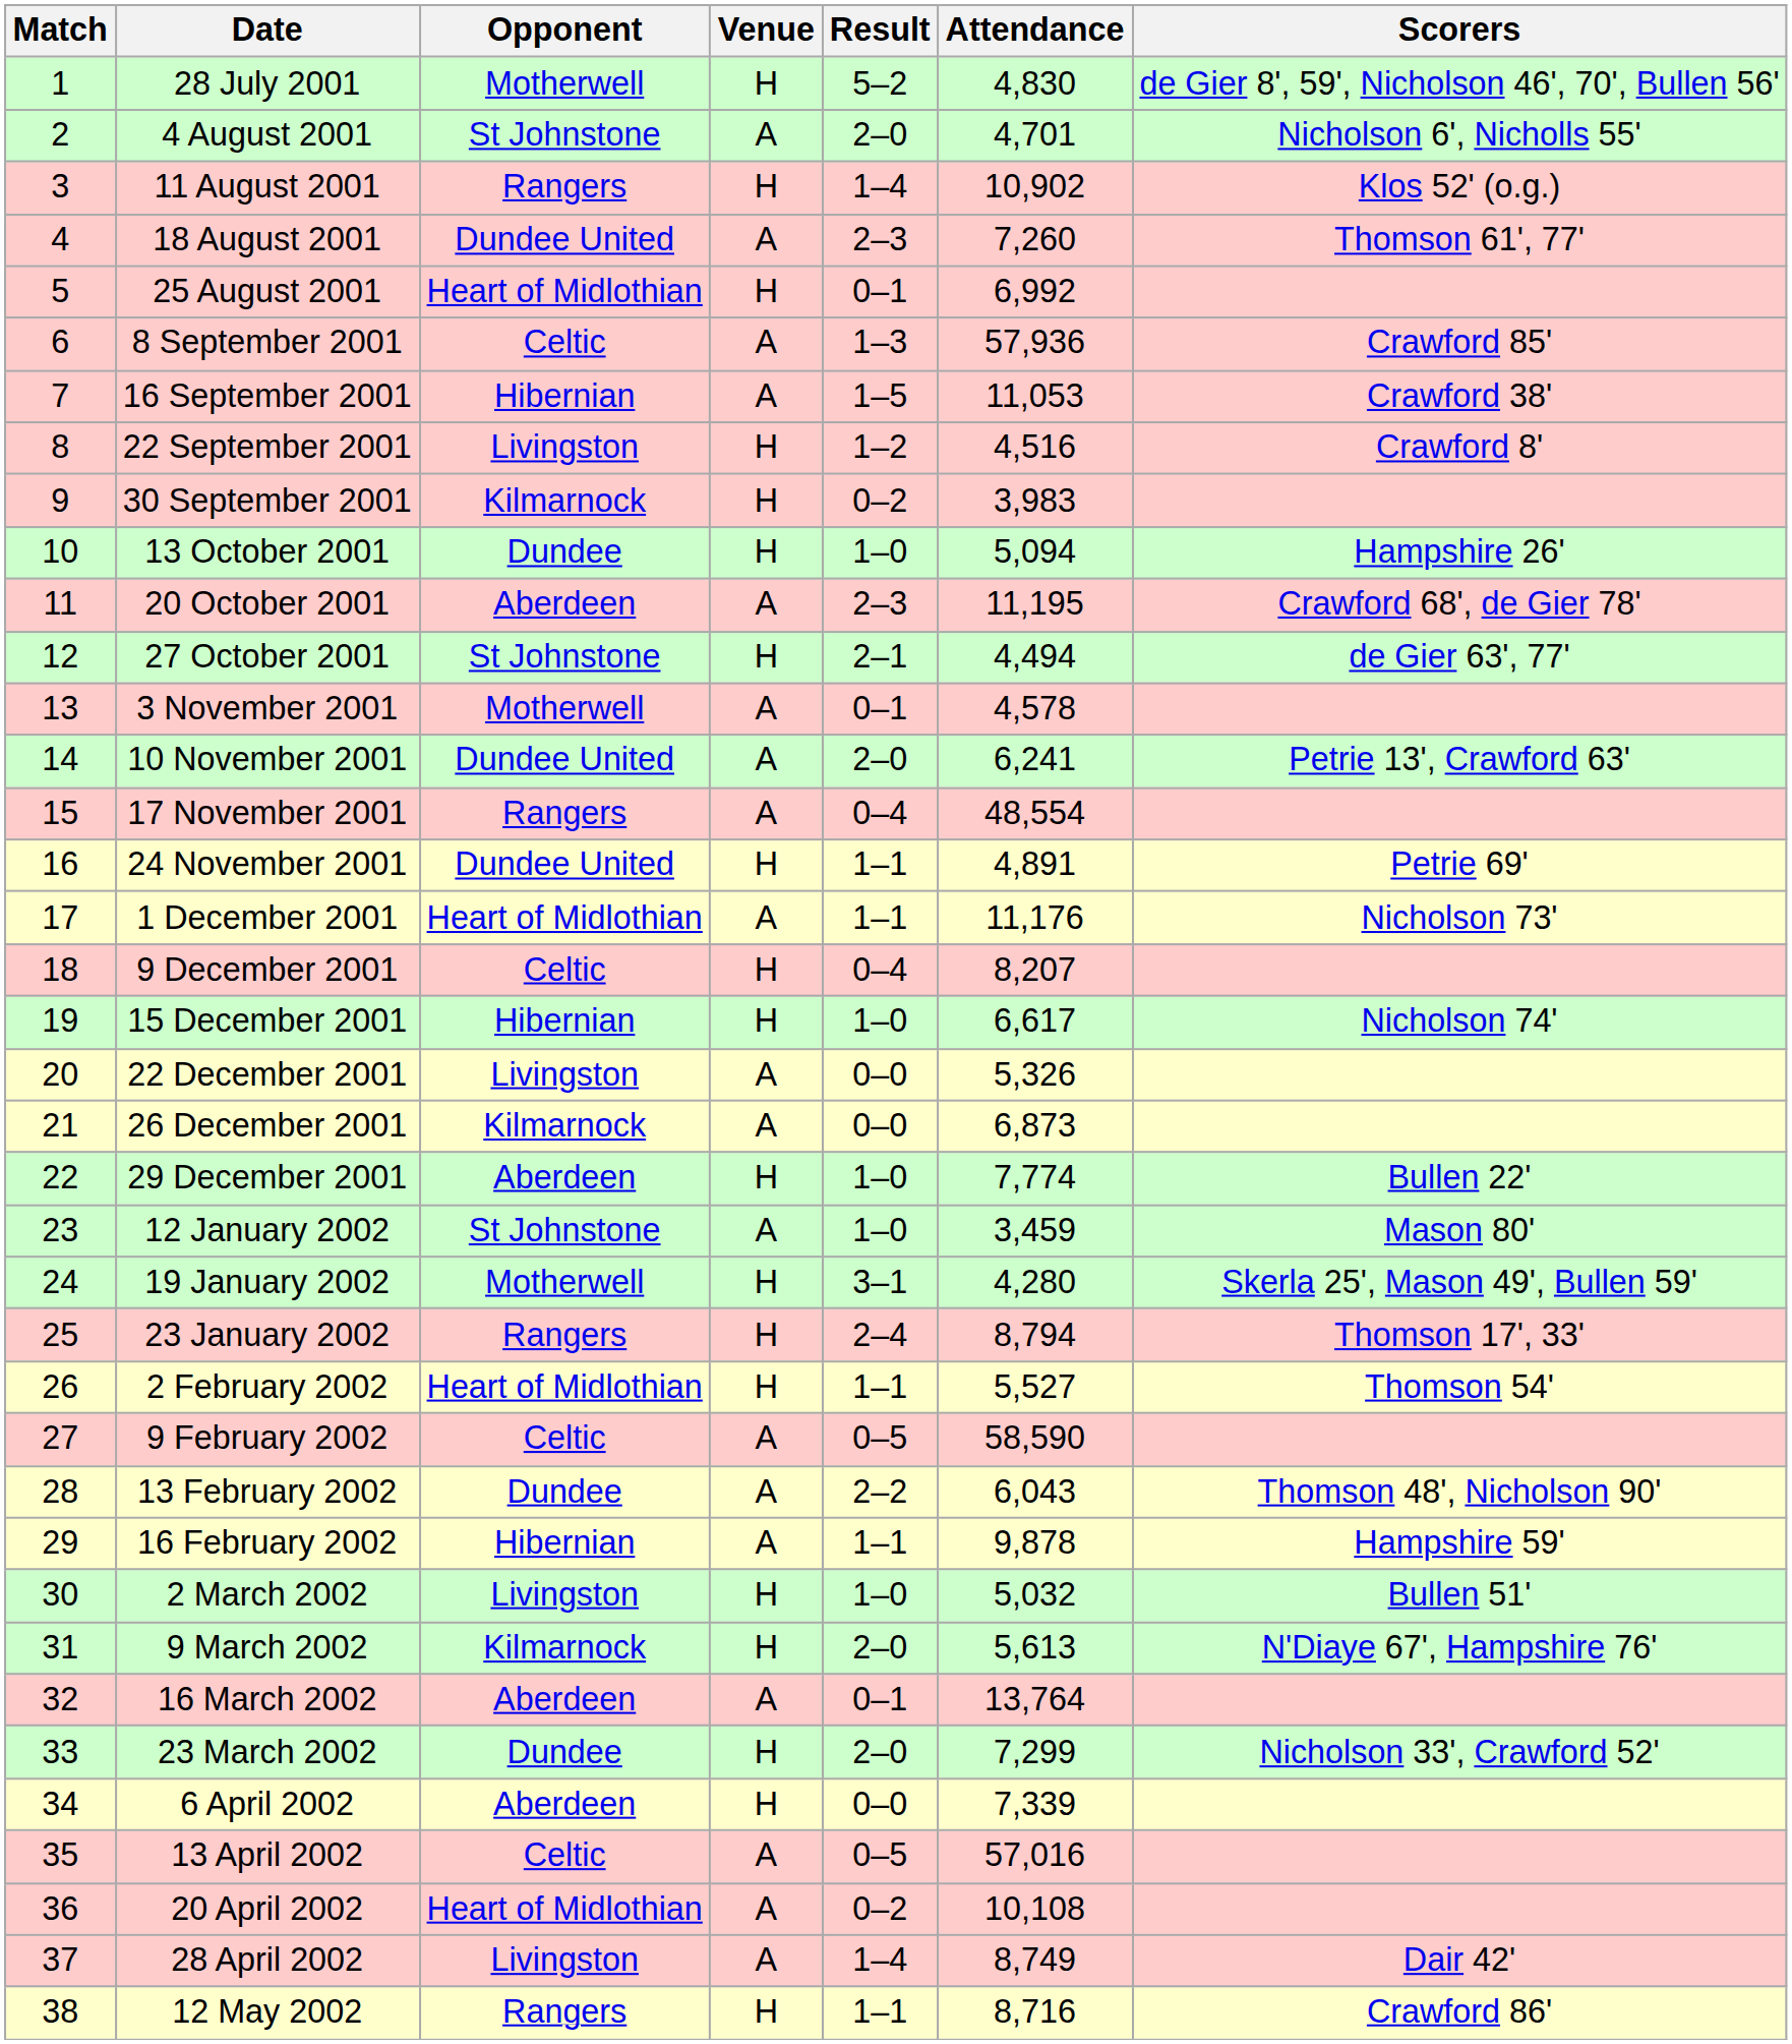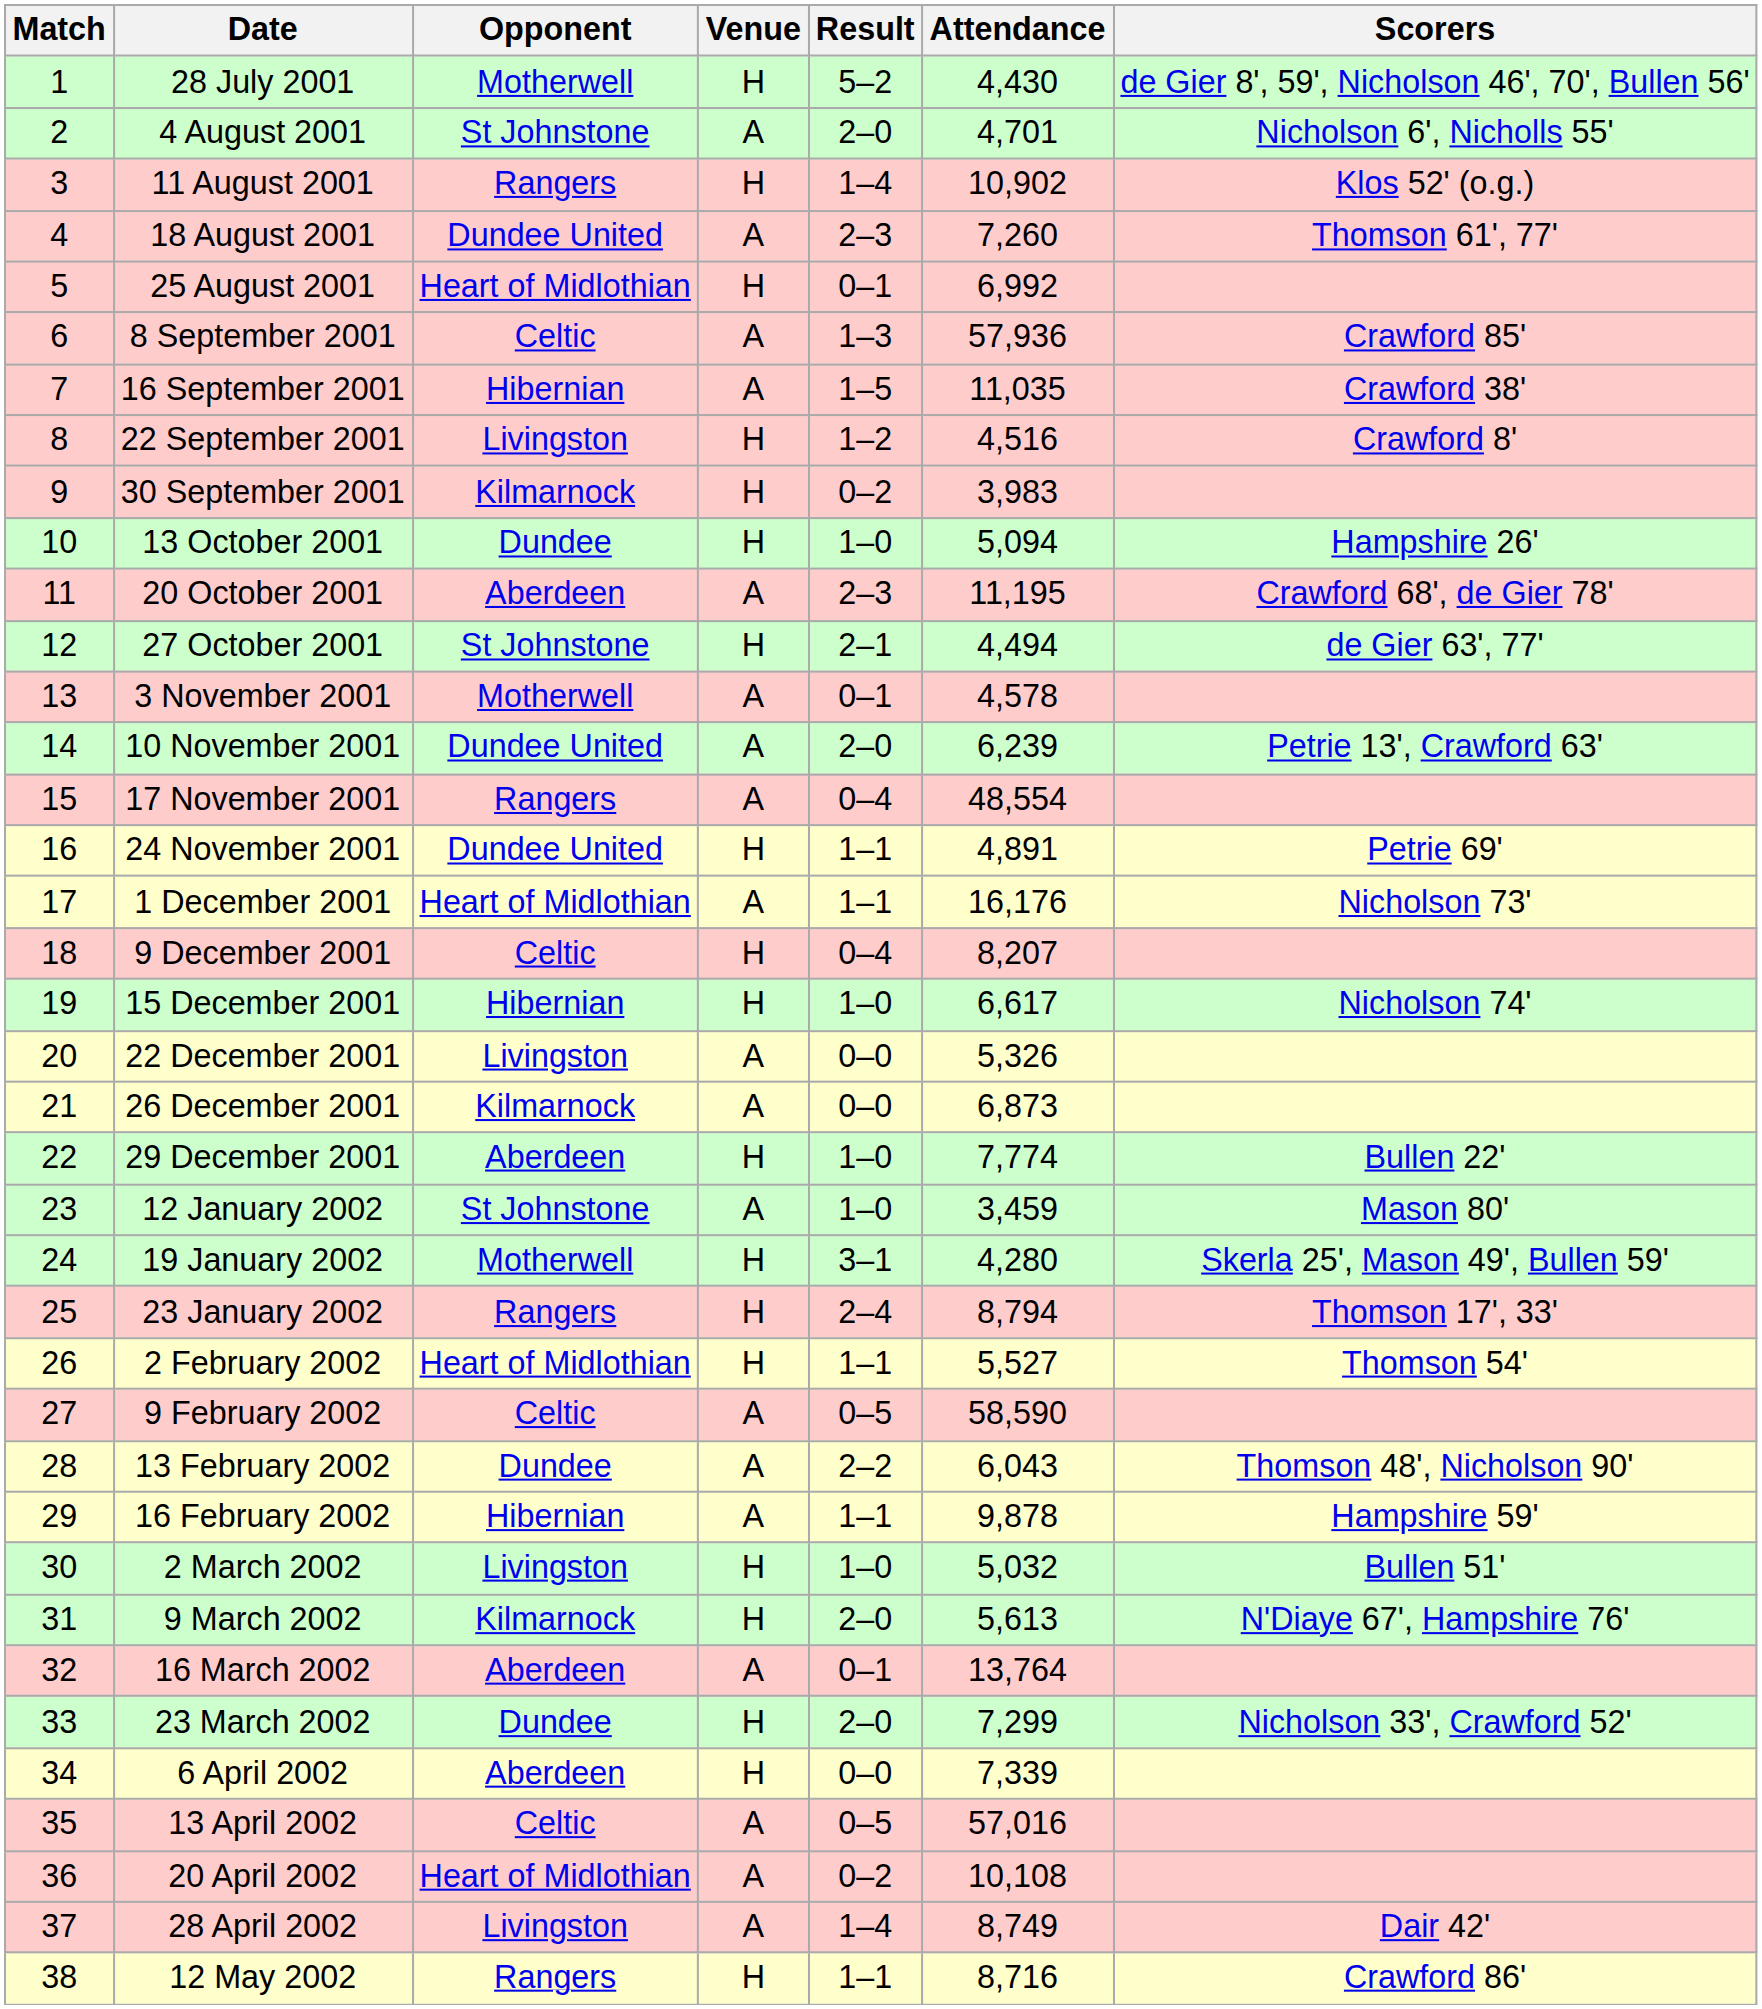 <table class="wikitable" style="font-size:100%; text-align:center">
 <tr>
 <th>Match</th>
 <th>Date</th>
 <th>Opponent</th>
 <th>Venue</th>
 <th>Result</th>
 <th>Attendance</th>
 <th>Scorers</th>
 </tr>
 <tr style="background: #CCFFCC;">
 <td>1</td>
 <td>28 July 2001</td>
 <td><a href='#'>Motherwell</a></td>
 <td>H</td>
 <td>5–2</td>
-<td>4,830</td>
+<td>4,430</td>
 <td><a href='#'>de Gier</a> 8', 59', <a href='#'>Nicholson</a> 46', 70', <a href='#'>Bullen</a> 56'</td>
 </tr>
 <tr style="background: #CCFFCC;">
 <td>2</td>
 <td>4 August 2001</td>
 <td><a href='#'>St Johnstone</a></td>
 <td>A</td>
 <td>2–0</td>
 <td>4,701</td>
 <td><a href='#'>Nicholson</a> 6', <a href='#'>Nicholls</a> 55'</td>
 </tr>
 <tr style="background: #FFCCCC;">
 <td>3</td>
 <td>11 August 2001</td>
 <td><a href='#'>Rangers</a></td>
 <td>H</td>
 <td>1–4</td>
 <td>10,902</td>
 <td><a href='#'>Klos</a> 52' (o.g.)</td>
 </tr>
 <tr style="background: #FFCCCC;">
 <td>4</td>
 <td>18 August 2001</td>
 <td><a href='#'>Dundee United</a></td>
 <td>A</td>
 <td>2–3</td>
 <td>7,260</td>
 <td><a href='#'>Thomson</a> 61', 77'</td>
 </tr>
 <tr style="background: #FFCCCC;">
 <td>5</td>
 <td>25 August 2001</td>
 <td><a href='#'>Heart of Midlothian</a></td>
 <td>H</td>
 <td>0–1</td>
 <td>6,992</td>
 <td></td>
 </tr>
 <tr style="background: #FFCCCC;">
 <td>6</td>
 <td>8 September 2001</td>
 <td><a href='#'>Celtic</a></td>
 <td>A</td>
 <td>1–3</td>
 <td>57,936</td>
 <td><a href='#'>Crawford</a> 85'</td>
 </tr>
 <tr style="background: #FFCCCC;">
 <td>7</td>
 <td>16 September 2001</td>
 <td><a href='#'>Hibernian</a></td>
 <td>A</td>
 <td>1–5</td>
-<td>11,053</td>
+<td>11,035</td>
 <td><a href='#'>Crawford</a> 38'</td>
 </tr>
 <tr style="background: #FFCCCC;">
 <td>8</td>
 <td>22 September 2001</td>
 <td><a href='#'>Livingston</a></td>
 <td>H</td>
 <td>1–2</td>
 <td>4,516</td>
 <td><a href='#'>Crawford</a> 8'</td>
 </tr>
 <tr style="background: #FFCCCC;">
 <td>9</td>
 <td>30 September 2001</td>
 <td><a href='#'>Kilmarnock</a></td>
 <td>H</td>
 <td>0–2</td>
 <td>3,983</td>
 <td></td>
 </tr>
 <tr style="background: #CCFFCC;">
 <td>10</td>
 <td>13 October 2001</td>
 <td><a href='#'>Dundee</a></td>
 <td>H</td>
 <td>1–0</td>
 <td>5,094</td>
 <td><a href='#'>Hampshire</a> 26'</td>
 </tr>
 <tr style="background: #FFCCCC;">
 <td>11</td>
 <td>20 October 2001</td>
 <td><a href='#'>Aberdeen</a></td>
 <td>A</td>
 <td>2–3</td>
 <td>11,195</td>
 <td><a href='#'>Crawford</a> 68', <a href='#'>de Gier</a> 78'</td>
 </tr>
 <tr style="background: #CCFFCC;">
 <td>12</td>
 <td>27 October 2001</td>
 <td><a href='#'>St Johnstone</a></td>
 <td>H</td>
 <td>2–1</td>
 <td>4,494</td>
 <td><a href='#'>de Gier</a> 63', 77'</td>
 </tr>
 <tr style="background: #FFCCCC;">
 <td>13</td>
 <td>3 November 2001</td>
 <td><a href='#'>Motherwell</a></td>
 <td>A</td>
 <td>0–1</td>
 <td>4,578</td>
 <td></td>
 </tr>
 <tr style="background: #CCFFCC;">
 <td>14</td>
 <td>10 November 2001</td>
 <td><a href='#'>Dundee United</a></td>
 <td>A</td>
 <td>2–0</td>
-<td>6,241</td>
+<td>6,239</td>
 <td><a href='#'>Petrie</a> 13', <a href='#'>Crawford</a> 63'</td>
 </tr>
 <tr style="background: #FFCCCC;">
 <td>15</td>
 <td>17 November 2001</td>
 <td><a href='#'>Rangers</a></td>
 <td>A</td>
 <td>0–4</td>
 <td>48,554</td>
 <td></td>
 </tr>
 <tr style="background: #FFFFCC;">
 <td>16</td>
 <td>24 November 2001</td>
 <td><a href='#'>Dundee United</a></td>
 <td>H</td>
 <td>1–1</td>
 <td>4,891</td>
 <td><a href='#'>Petrie</a> 69'</td>
 </tr>
 <tr style="background: #FFFFCC;">
 <td>17</td>
 <td>1 December 2001</td>
 <td><a href='#'>Heart of Midlothian</a></td>
 <td>A</td>
 <td>1–1</td>
-<td>11,176</td>
+<td>16,176</td>
 <td><a href='#'>Nicholson</a> 73'</td>
 </tr>
 <tr style="background: #FFCCCC;">
 <td>18</td>
 <td>9 December 2001</td>
 <td><a href='#'>Celtic</a></td>
 <td>H</td>
 <td>0–4</td>
 <td>8,207</td>
 <td></td>
 </tr>
 <tr style="background: #CCFFCC;">
 <td>19</td>
 <td>15 December 2001</td>
 <td><a href='#'>Hibernian</a></td>
 <td>H</td>
 <td>1–0</td>
 <td>6,617</td>
 <td><a href='#'>Nicholson</a> 74'</td>
 </tr>
 <tr style="background: #FFFFCC;">
 <td>20</td>
 <td>22 December 2001</td>
 <td><a href='#'>Livingston</a></td>
 <td>A</td>
 <td>0–0</td>
 <td>5,326</td>
 <td></td>
 </tr>
 <tr style="background: #FFFFCC;">
 <td>21</td>
 <td>26 December 2001</td>
 <td><a href='#'>Kilmarnock</a></td>
 <td>A</td>
 <td>0–0</td>
 <td>6,873</td>
 <td></td>
 </tr>
 <tr style="background: #CCFFCC;">
 <td>22</td>
 <td>29 December 2001</td>
 <td><a href='#'>Aberdeen</a></td>
 <td>H</td>
 <td>1–0</td>
 <td>7,774</td>
 <td><a href='#'>Bullen</a> 22'</td>
 </tr>
 <tr style="background: #CCFFCC;">
 <td>23</td>
 <td>12 January 2002</td>
 <td><a href='#'>St Johnstone</a></td>
 <td>A</td>
 <td>1–0</td>
 <td>3,459</td>
 <td><a href='#'>Mason</a> 80'</td>
 </tr>
 <tr style="background: #CCFFCC;">
 <td>24</td>
 <td>19 January 2002</td>
 <td><a href='#'>Motherwell</a></td>
 <td>H</td>
 <td>3–1</td>
 <td>4,280</td>
 <td><a href='#'>Skerla</a> 25', <a href='#'>Mason</a> 49', <a href='#'>Bullen</a> 59'</td>
 </tr>
 <tr style="background: #FFCCCC;">
 <td>25</td>
 <td>23 January 2002</td>
 <td><a href='#'>Rangers</a></td>
 <td>H</td>
 <td>2–4</td>
 <td>8,794</td>
 <td><a href='#'>Thomson</a> 17', 33'</td>
 </tr>
 <tr style="background: #FFFFCC;">
 <td>26</td>
 <td>2 February 2002</td>
 <td><a href='#'>Heart of Midlothian</a></td>
 <td>H</td>
 <td>1–1</td>
 <td>5,527</td>
 <td><a href='#'>Thomson</a> 54'</td>
 </tr>
 <tr style="background: #FFCCCC;">
 <td>27</td>
 <td>9 February 2002</td>
 <td><a href='#'>Celtic</a></td>
 <td>A</td>
 <td>0–5</td>
 <td>58,590</td>
 <td></td>
 </tr>
 <tr style="background: #FFFFCC;">
 <td>28</td>
 <td>13 February 2002</td>
 <td><a href='#'>Dundee</a></td>
 <td>A</td>
 <td>2–2</td>
 <td>6,043</td>
 <td><a href='#'>Thomson</a> 48', <a href='#'>Nicholson</a> 90'</td>
 </tr>
 <tr style="background: #FFFFCC;">
 <td>29</td>
 <td>16 February 2002</td>
 <td><a href='#'>Hibernian</a></td>
 <td>A</td>
 <td>1–1</td>
 <td>9,878</td>
 <td><a href='#'>Hampshire</a> 59'</td>
 </tr>
 <tr style="background: #CCFFCC;">
 <td>30</td>
 <td>2 March 2002</td>
 <td><a href='#'>Livingston</a></td>
 <td>H</td>
 <td>1–0</td>
 <td>5,032</td>
 <td><a href='#'>Bullen</a> 51'</td>
 </tr>
 <tr style="background: #CCFFCC;">
 <td>31</td>
 <td>9 March 2002</td>
 <td><a href='#'>Kilmarnock</a></td>
 <td>H</td>
 <td>2–0</td>
 <td>5,613</td>
 <td><a href='#'>N'Diaye</a> 67', <a href='#'>Hampshire</a> 76'</td>
 </tr>
 <tr style="background: #FFCCCC;">
 <td>32</td>
 <td>16 March 2002</td>
 <td><a href='#'>Aberdeen</a></td>
 <td>A</td>
 <td>0–1</td>
 <td>13,764</td>
 <td></td>
 </tr>
 <tr style="background: #CCFFCC;">
 <td>33</td>
 <td>23 March 2002</td>
 <td><a href='#'>Dundee</a></td>
 <td>H</td>
 <td>2–0</td>
 <td>7,299</td>
 <td><a href='#'>Nicholson</a> 33', <a href='#'>Crawford</a> 52'</td>
 </tr>
 <tr style="background: #FFFFCC;">
 <td>34</td>
 <td>6 April 2002</td>
 <td><a href='#'>Aberdeen</a></td>
 <td>H</td>
 <td>0–0</td>
 <td>7,339</td>
 <td></td>
 </tr>
 <tr style="background: #FFCCCC;">
 <td>35</td>
 <td>13 April 2002</td>
 <td><a href='#'>Celtic</a></td>
 <td>A</td>
 <td>0–5</td>
 <td>57,016</td>
 <td></td>
 </tr>
 <tr style="background: #FFCCCC;">
 <td>36</td>
 <td>20 April 2002</td>
 <td><a href='#'>Heart of Midlothian</a></td>
 <td>A</td>
 <td>0–2</td>
 <td>10,108</td>
 <td></td>
 </tr>
 <tr style="background: #FFCCCC;">
 <td>37</td>
 <td>28 April 2002</td>
 <td><a href='#'>Livingston</a></td>
 <td>A</td>
 <td>1–4</td>
 <td>8,749</td>
 <td><a href='#'>Dair</a> 42'</td>
 </tr>
 <tr style="background: #FFFFCC;">
 <td>38</td>
 <td>12 May 2002</td>
 <td><a href='#'>Rangers</a></td>
 <td>H</td>
 <td>1–1</td>
 <td>8,716</td>
 <td><a href='#'>Crawford</a> 86'</td>
 </tr>
 </table>
